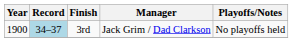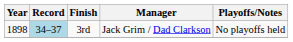 <table class="wikitable" style="text-align:center">
 <tr>
 <th>Year</th>
 <th>Record</th>
 <th>Finish</th>
 <th>Manager</th>
 <th>Playoffs/Notes</th>
 </tr>
 <tr>
-<td>1900</td>
+<td>1898</td>
 <td style="background: lightblue;">34–37</td>
 <td>3rd</td>
 <td>Jack Grim / <a href='#'>Dad Clarkson</a></td>
 <td>No playoffs held</td>
 </tr>
 <tr>
 </tr>
 </table>
